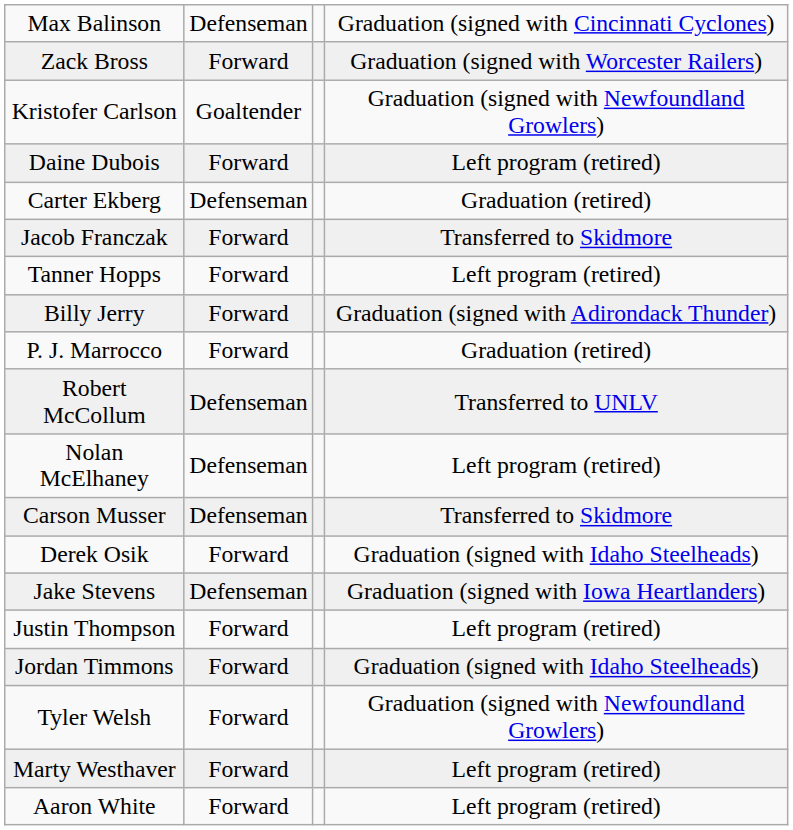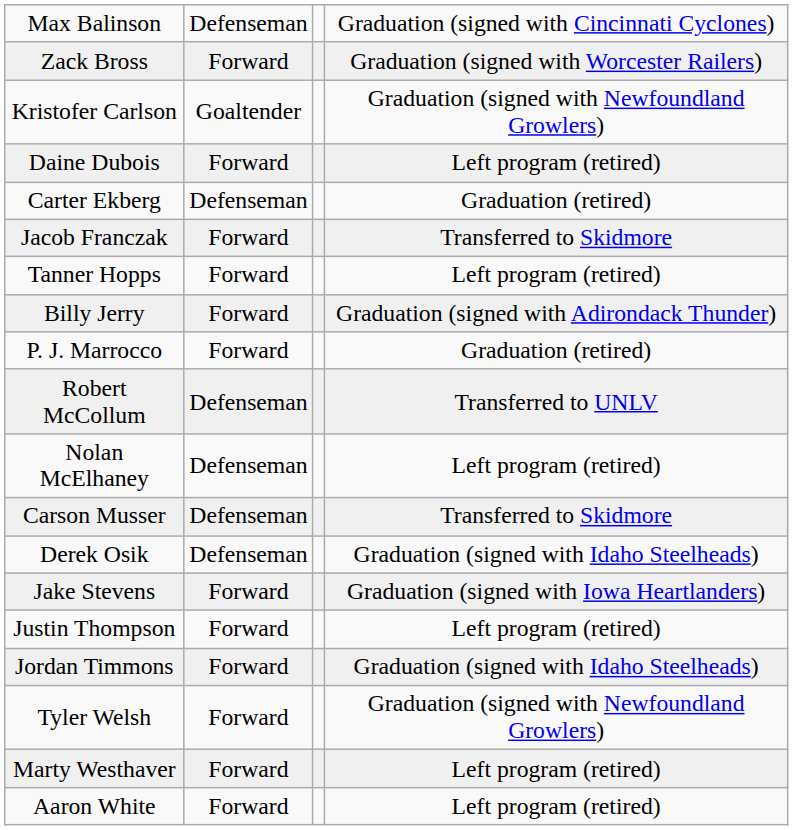 <table class="wikitable" width="60%">
 <tr align="center" bgcolor="">
 <td>Max Balinson</td>
 <td>Defenseman</td>
 <td></td>
 <td>Graduation (signed with <a href='#'>Cincinnati Cyclones</a>)</td>
 </tr>
 <tr align="center" bgcolor="f0f0f0">
 <td>Zack Bross</td>
 <td>Forward</td>
 <td></td>
 <td>Graduation (signed with <a href='#'>Worcester Railers</a>)</td>
 </tr>
 <tr align="center" bgcolor="">
 <td>Kristofer Carlson</td>
 <td>Goaltender</td>
 <td></td>
 <td>Graduation (signed with <a href='#'>Newfoundland Growlers</a>)</td>
 </tr>
 <tr align="center" bgcolor="f0f0f0">
 <td>Daine Dubois</td>
 <td>Forward</td>
 <td></td>
 <td>Left program (retired)</td>
 </tr>
 <tr align="center" bgcolor="">
 <td>Carter Ekberg</td>
 <td>Defenseman</td>
 <td></td>
 <td>Graduation (retired)</td>
 </tr>
 <tr align="center" bgcolor="f0f0f0">
 <td>Jacob Franczak</td>
 <td>Forward</td>
 <td></td>
 <td>Transferred to <a href='#'>Skidmore</a></td>
 </tr>
 <tr align="center" bgcolor="">
 <td>Tanner Hopps</td>
 <td>Forward</td>
 <td></td>
 <td>Left program (retired)</td>
 </tr>
 <tr align="center" bgcolor="f0f0f0">
 <td>Billy Jerry</td>
 <td>Forward</td>
 <td></td>
 <td>Graduation (signed with <a href='#'>Adirondack Thunder</a>)</td>
 </tr>
 <tr align="center" bgcolor="">
 <td>P. J. Marrocco</td>
 <td>Forward</td>
 <td></td>
 <td>Graduation (retired)</td>
 </tr>
 <tr align="center" bgcolor="f0f0f0">
 <td>Robert McCollum</td>
 <td>Defenseman</td>
 <td></td>
 <td>Transferred to <a href='#'>UNLV</a></td>
 </tr>
 <tr align="center" bgcolor="">
 <td>Nolan McElhaney</td>
 <td>Defenseman</td>
 <td></td>
 <td>Left program (retired)</td>
 </tr>
 <tr align="center" bgcolor="f0f0f0">
 <td>Carson Musser</td>
 <td>Defenseman</td>
 <td></td>
 <td>Transferred to <a href='#'>Skidmore</a></td>
 </tr>
 <tr align="center" bgcolor="">
 <td>Derek Osik</td>
-<td>Forward</td>
+<td>Defenseman</td>
 <td></td>
 <td>Graduation (signed with <a href='#'>Idaho Steelheads</a>)</td>
 </tr>
 <tr align="center" bgcolor="f0f0f0">
 <td>Jake Stevens</td>
-<td>Defenseman</td>
+<td>Forward</td>
 <td></td>
 <td>Graduation (signed with <a href='#'>Iowa Heartlanders</a>)</td>
 </tr>
 <tr align="center" bgcolor="">
 <td>Justin Thompson</td>
 <td>Forward</td>
 <td></td>
 <td>Left program (retired)</td>
 </tr>
 <tr align="center" bgcolor="f0f0f0">
 <td>Jordan Timmons</td>
 <td>Forward</td>
 <td></td>
 <td>Graduation (signed with <a href='#'>Idaho Steelheads</a>)</td>
 </tr>
 <tr align="center" bgcolor="">
 <td>Tyler Welsh</td>
 <td>Forward</td>
 <td></td>
 <td>Graduation (signed with <a href='#'>Newfoundland Growlers</a>)</td>
 </tr>
 <tr align="center" bgcolor="f0f0f0">
 <td>Marty Westhaver</td>
 <td>Forward</td>
 <td></td>
 <td>Left program (retired)</td>
 </tr>
 <tr align="center" bgcolor="">
 <td>Aaron White</td>
 <td>Forward</td>
 <td></td>
 <td>Left program (retired)</td>
 </tr>
 </table>
